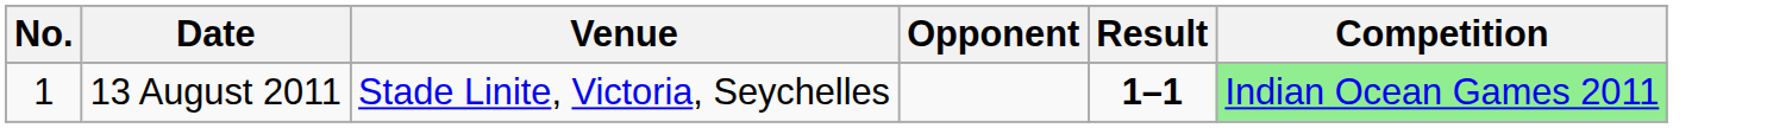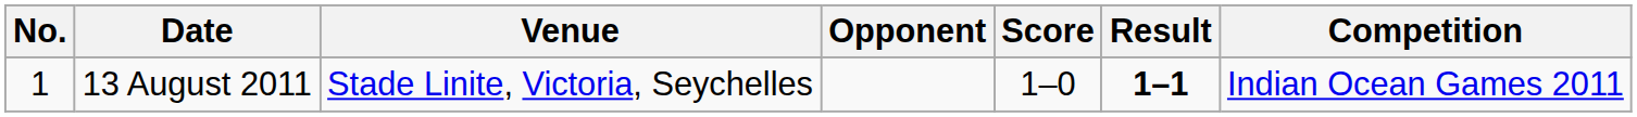 <table class="wikitable">
 <tr>
 <th>No.</th>
 <th>Date</th>
 <th>Venue</th>
 <th>Opponent</th>
+<th>Score</th>
 <th>Result</th>
 <th>Competition</th>
 </tr>
 <tr>
 <td align="center">1</td>
 <td>13 August 2011</td>
 <td><a href='#'>Stade Linite</a>, <a href='#'>Victoria</a>, Seychelles</td>
 <td></td>
+<td align="center">1–0</td>
 <td align="center"><strong>1–1</strong></td>
-<td style="background: lightgreen;"><a href='#'>Indian Ocean Games 2011</a></td>
+<td><a href='#'>Indian Ocean Games 2011</a></td>
 </tr>
 </table>
